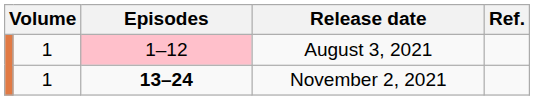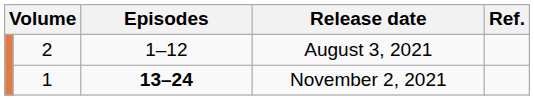 <table class="wikitable" style="text-align: center; width: 50%;">
 <tr>
 <th colspan="2">Volume</th>
 <th style="width:33%;">Episodes</th>
 <th style="width:45%;">Release date</th>
 <th style="width:5%;">Ref.</th>
 </tr>
 <tr>
 <td rowspan="7" style="width:1%; background:#E17A44"></td>
-<td>1</td>
-<td style="background: pink;">1–12</td>
+<td>2</td>
+<td>1–12</td>
 <td>August 3, 2021</td>
 <td></td>
 </tr>
 <tr>
 <td>1</td>
 <td><strong>13–24</strong></td>
 <td>November 2, 2021</td>
 <td></td>
 </tr>
 </table>
